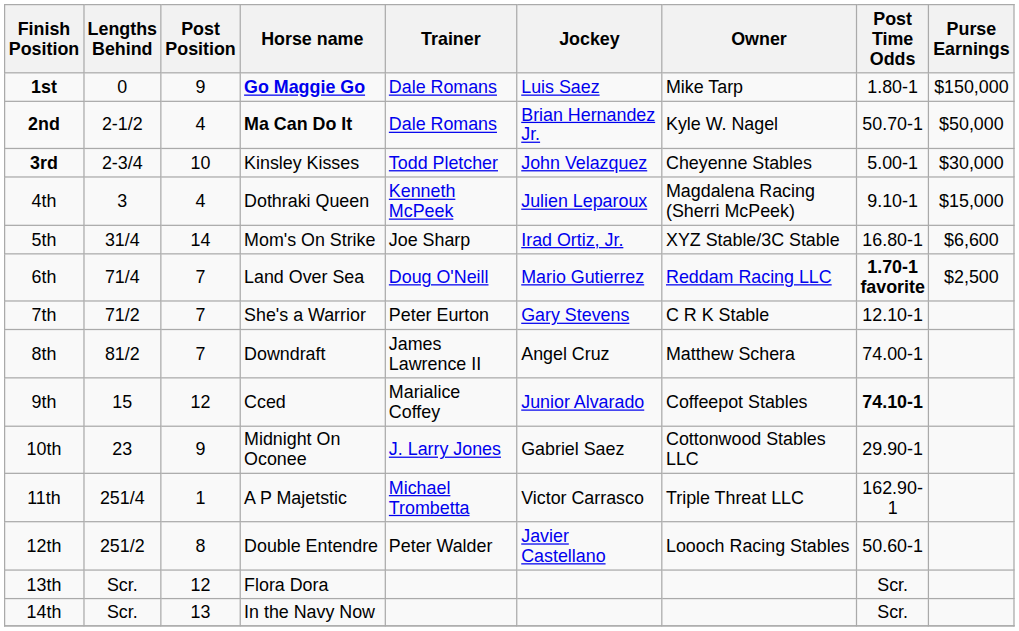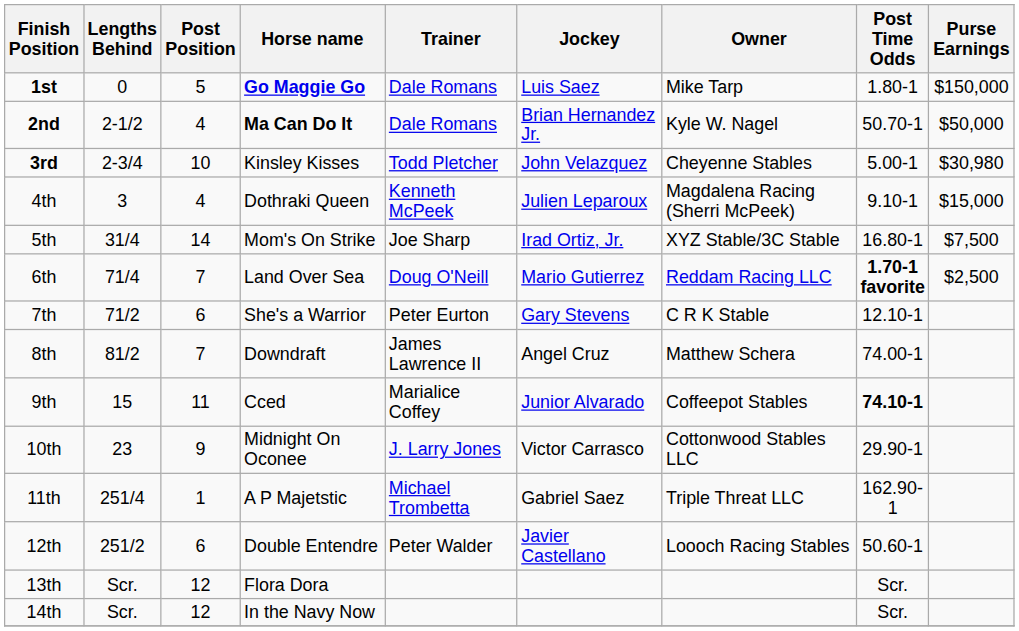 <table class="wikitable sortable" | border="2" cellpadding="1" style="border-collapse: collapse; font-size:90%">
 <tr>
 <th width="45px">Finish <br> Position</th>
 <th width="45px">Lengths <br> Behind</th>
 <th width="40px">Post <br> Position</th>
 <th width="110px">Horse name</th>
 <th width="100px">Trainer</th>
 <th width="110px">Jockey</th>
 <th width="150px">Owner</th>
 <th width="45px">Post Time <br> Odds</th>
 <th width="50px">Purse <br> Earnings</th>
 </tr>
 <tr>
 <td align=center><strong>1<span>st</span></strong></td>
 <td align=center>0</td>
-<td align=center>9</td>
+<td align=center>5</td>
 <td><strong><a href='#'>Go Maggie Go</a></strong></td>
 <td><a href='#'>Dale Romans</a></td>
 <td><a href='#'>Luis Saez</a></td>
 <td>Mike Tarp</td>
 <td align=center>1.80-1</td>
 <td align=center>$150,000</td>
 </tr>
 <tr>
 <td align=center><strong>2<span>nd</span></strong></td>
 <td align=center>2-<span>1/2</span></td>
 <td align=center>4</td>
 <td><strong>Ma Can Do It</strong></td>
 <td><a href='#'>Dale Romans</a></td>
 <td><a href='#'>Brian Hernandez Jr.</a></td>
 <td>Kyle W. Nagel</td>
 <td align=center>50.70-1</td>
 <td align=center>$50,000</td>
 </tr>
 <tr>
 <td align=center><strong>3<span>rd</span></strong></td>
 <td align=center>2-<span>3/4</span></td>
 <td align=center>10</td>
 <td>Kinsley Kisses</td>
 <td><a href='#'>Todd Pletcher</a></td>
 <td><a href='#'>John Velazquez</a></td>
 <td>Cheyenne Stables</td>
 <td align=center>5.00-1</td>
-<td align=center>$30,000</td>
+<td align=center>$30,980</td>
 </tr>
 <tr>
 <td align=center>4<span>th</span></td>
 <td align=center>3</td>
 <td align=center>4</td>
 <td>Dothraki Queen</td>
 <td><a href='#'>Kenneth McPeek</a></td>
 <td><a href='#'>Julien Leparoux</a></td>
 <td>Magdalena Racing<br>(Sherri McPeek)</td>
 <td align=center>9.10-1</td>
 <td align=center>$15,000</td>
 </tr>
 <tr>
 <td align=center>5<span>th</span></td>
 <td align=center>3<span>1/4</span></td>
 <td align=center>14</td>
 <td>Mom's On Strike</td>
 <td>Joe Sharp</td>
 <td><a href='#'>Irad Ortiz, Jr.</a></td>
 <td>XYZ Stable/3C Stable</td>
 <td align=center>16.80-1</td>
-<td align=center>$6,600</td>
+<td align=center>$7,500</td>
 </tr>
 <tr>
 <td align=center>6<span>th</span></td>
 <td align=center>7<span>1/4</span></td>
 <td align=center>7</td>
 <td>Land Over Sea</td>
 <td><a href='#'>Doug O'Neill</a></td>
 <td><a href='#'>Mario Gutierrez</a></td>
 <td><a href='#'>Reddam Racing LLC</a></td>
 <td align=center><strong>1.70-1 <br> <span>favorite</span></strong></td>
 <td align=center>$2,500</td>
 </tr>
 <tr>
 <td align=center>7<span>th</span></td>
 <td align=center>7<span>1/2</span></td>
-<td align=center>7</td>
+<td align=center>6</td>
 <td>She's a Warrior</td>
 <td>Peter Eurton</td>
 <td><a href='#'>Gary Stevens</a></td>
 <td>C R K Stable</td>
 <td align=center>12.10-1</td>
 <td></td>
 </tr>
 <tr>
 <td align=center>8<span>th</span></td>
 <td align=center>8<span>1/2</span></td>
 <td align=center>7</td>
 <td>Downdraft</td>
 <td>James Lawrence II</td>
 <td>Angel Cruz</td>
 <td>Matthew Schera</td>
 <td align=center>74.00-1</td>
 <td></td>
 </tr>
 <tr>
 <td align=center>9<span>th</span></td>
 <td align=center>15</td>
-<td align=center>12</td>
+<td align=center>11</td>
 <td>Cced</td>
 <td>Marialice Coffey</td>
 <td><a href='#'>Junior Alvarado</a></td>
 <td>Coffeepot Stables</td>
 <td align=center><strong>74.10-1</strong></td>
 <td></td>
 </tr>
 <tr>
 <td align=center>10<span>th</span></td>
 <td align=center>23</td>
 <td align=center>9</td>
 <td>Midnight On Oconee</td>
 <td><a href='#'>J. Larry Jones</a></td>
-<td>Gabriel Saez</td>
+<td>Victor Carrasco</td>
 <td>Cottonwood Stables LLC</td>
 <td align=center>29.90-1</td>
 <td></td>
 </tr>
 <tr>
 <td align=center>11<span>th</span></td>
 <td align=center>25<span>1/4</span></td>
 <td align=center>1</td>
 <td>A P Majetstic</td>
 <td><a href='#'>Michael Trombetta</a></td>
-<td>Victor Carrasco</td>
+<td>Gabriel Saez</td>
 <td>Triple Threat LLC</td>
 <td align=center>162.90-1</td>
 <td></td>
 </tr>
 <tr>
 <td align=center>12<span>th</span></td>
 <td align=center>25<span>1/2</span></td>
-<td align=center>8</td>
+<td align=center>6</td>
 <td>Double Entendre</td>
 <td>Peter Walder</td>
 <td><a href='#'>Javier Castellano</a></td>
 <td>Loooch Racing Stables</td>
 <td align=center>50.60-1</td>
 <td></td>
 </tr>
 <tr>
 <td align=center>13<span>th</span></td>
 <td align=center>Scr.</td>
 <td align=center>12</td>
 <td>Flora Dora</td>
 <td></td>
 <td></td>
 <td></td>
 <td align=center>Scr.</td>
 <td></td>
 </tr>
 <tr>
 <td align=center>14<span>th</span></td>
 <td align=center>Scr.</td>
-<td align=center>13</td>
+<td align=center>12</td>
 <td>In the Navy Now</td>
 <td></td>
 <td></td>
 <td></td>
 <td align=center>Scr.</td>
 <td></td>
 </tr>
 <tr>
 </tr>
 </table>
